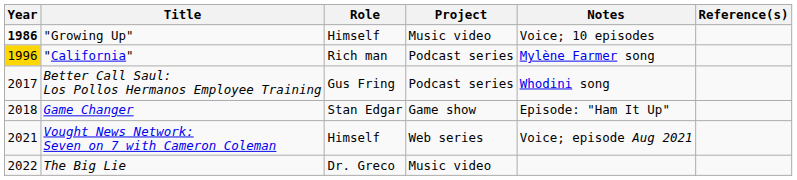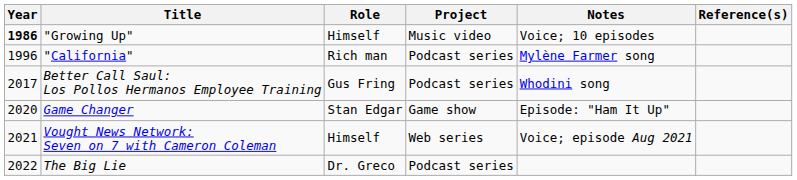 <table class="wikitable sortable">
 <tr>
 <th scope="col">Year</th>
 <th scope="col">Title</th>
 <th scope="col">Role</th>
 <th>Project</th>
 <th scope="col" class="unsortable">Notes</th>
 <th scope="col" class="unsortable">Reference(s)</th>
 </tr>
 <tr>
 <td><strong>1986</strong></td>
 <td>"Growing Up"</td>
 <td>Himself</td>
 <td>Music video</td>
 <td>Voice; 10 episodes</td>
 <td></td>
 </tr>
 <tr>
-<td style="background: gold;">1996</td>
+<td>1996</td>
 <td>"<a href='#'>California</a>"</td>
 <td>Rich man</td>
 <td>Podcast series</td>
 <td><a href='#'>Mylène Farmer</a> song</td>
 <td></td>
 </tr>
 <tr>
 <td>2017</td>
 <td><em>Better Call Saul:<br>Los Pollos Hermanos Employee Training</em></td>
 <td>Gus Fring</td>
 <td>Podcast series</td>
 <td><a href='#'>Whodini</a> song</td>
 <td></td>
 </tr>
 <tr>
-<td>2018</td>
+<td>2020</td>
 <td><em><a href='#'>Game Changer</a></em></td>
 <td>Stan Edgar</td>
 <td>Game show</td>
 <td>Episode: "Ham It Up"</td>
 <td></td>
 </tr>
 <tr>
 <td>2021</td>
 <td><em><a href='#'>Vought News Network: <br> Seven on 7 with Cameron Coleman</a></em></td>
 <td>Himself</td>
 <td>Web series</td>
 <td>Voice; episode <em>Aug 2021</em></td>
 <td></td>
 </tr>
 <tr>
 <td>2022</td>
 <td><em>The Big Lie</em></td>
 <td>Dr. Greco</td>
-<td>Music video</td>
+<td>Podcast series</td>
 <td></td>
 <td></td>
 </tr>
 </table>
